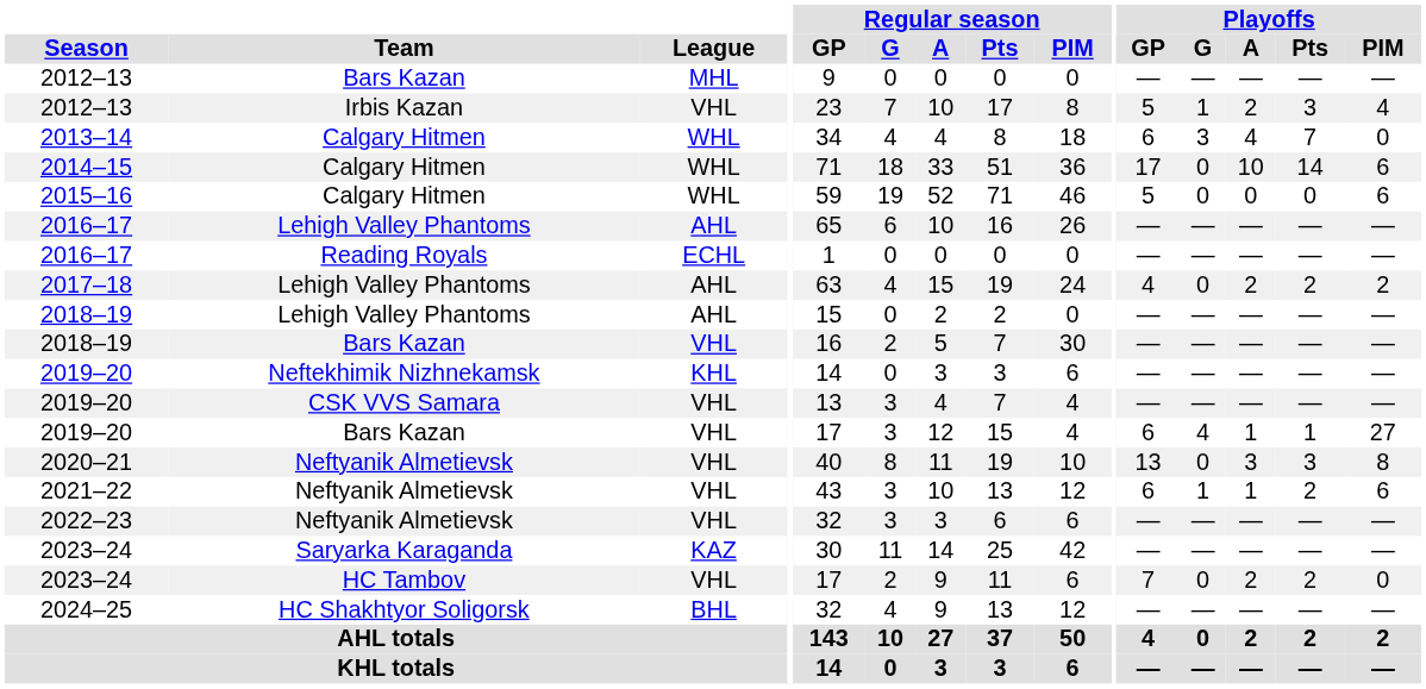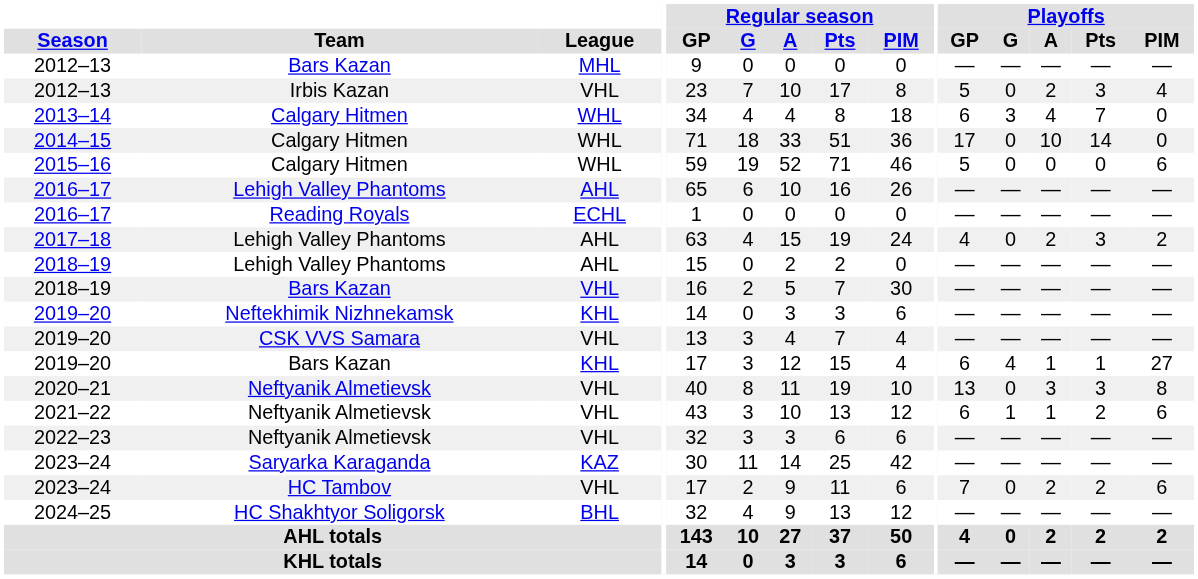 <table border="0" cellpadding="1" cellspacing="0" style="text-align:center; width:60em">
 <tr bgcolor="#e0e0e0">
 <th colspan="3" bgcolor="#ffffff"></th>
 <th rowspan="96" bgcolor="#ffffff"></th>
 <th colspan="5"><a href='#'>Regular season</a></th>
 <th rowspan="96" bgcolor="#ffffff"></th>
 <th colspan="5"><a href='#'>Playoffs</a></th>
 </tr>
 <tr bgcolor="#e0e0e0">
 <th><a href='#'>Season</a></th>
 <th>Team</th>
 <th>League</th>
 <th>GP</th>
 <th><a href='#'>G</a></th>
 <th><a href='#'>A</a></th>
 <th><a href='#'>Pts</a></th>
 <th><a href='#'>PIM</a></th>
 <th>GP</th>
 <th>G</th>
 <th>A</th>
 <th>Pts</th>
 <th>PIM</th>
 </tr>
 <tr>
 <td>2012–13</td>
 <td><a href='#'>Bars Kazan</a></td>
 <td><a href='#'>MHL</a></td>
 <td>9</td>
 <td>0</td>
 <td>0</td>
 <td>0</td>
 <td>0</td>
 <td>—</td>
 <td>—</td>
 <td>—</td>
 <td>—</td>
 <td>—</td>
 </tr>
 <tr bgcolor="#f0f0f0">
 <td>2012–13</td>
 <td>Irbis Kazan</td>
 <td>VHL</td>
 <td>23</td>
 <td>7</td>
 <td>10</td>
 <td>17</td>
 <td>8</td>
 <td>5</td>
-<td>1</td>
+<td>0</td>
 <td>2</td>
 <td>3</td>
 <td>4</td>
 </tr>
 <tr>
 <td><a href='#'>2013–14</a></td>
 <td><a href='#'>Calgary Hitmen</a></td>
 <td><a href='#'>WHL</a></td>
 <td>34</td>
 <td>4</td>
 <td>4</td>
 <td>8</td>
 <td>18</td>
 <td>6</td>
 <td>3</td>
 <td>4</td>
 <td>7</td>
 <td>0</td>
 </tr>
 <tr bgcolor="#f0f0f0">
 <td><a href='#'>2014–15</a></td>
 <td>Calgary Hitmen</td>
 <td>WHL</td>
 <td>71</td>
 <td>18</td>
 <td>33</td>
 <td>51</td>
 <td>36</td>
 <td>17</td>
 <td>0</td>
 <td>10</td>
 <td>14</td>
-<td>6</td>
+<td>0</td>
 </tr>
 <tr>
 <td><a href='#'>2015–16</a></td>
 <td>Calgary Hitmen</td>
 <td>WHL</td>
 <td>59</td>
 <td>19</td>
 <td>52</td>
 <td>71</td>
 <td>46</td>
 <td>5</td>
 <td>0</td>
 <td>0</td>
 <td>0</td>
 <td>6</td>
 </tr>
 <tr bgcolor="#f0f0f0">
 <td><a href='#'>2016–17</a></td>
 <td><a href='#'>Lehigh Valley Phantoms</a></td>
 <td><a href='#'>AHL</a></td>
 <td>65</td>
 <td>6</td>
 <td>10</td>
 <td>16</td>
 <td>26</td>
 <td>—</td>
 <td>—</td>
 <td>—</td>
 <td>—</td>
 <td>—</td>
 </tr>
 <tr>
 <td><a href='#'>2016–17</a></td>
 <td><a href='#'>Reading Royals</a></td>
 <td><a href='#'>ECHL</a></td>
 <td>1</td>
 <td>0</td>
 <td>0</td>
 <td>0</td>
 <td>0</td>
 <td>—</td>
 <td>—</td>
 <td>—</td>
 <td>—</td>
 <td>—</td>
 </tr>
 <tr bgcolor="#f0f0f0">
 <td><a href='#'>2017–18</a></td>
 <td>Lehigh Valley Phantoms</td>
 <td>AHL</td>
 <td>63</td>
 <td>4</td>
 <td>15</td>
 <td>19</td>
 <td>24</td>
 <td>4</td>
 <td>0</td>
 <td>2</td>
-<td>2</td>
+<td>3</td>
 <td>2</td>
 </tr>
 <tr>
 <td><a href='#'>2018–19</a></td>
 <td>Lehigh Valley Phantoms</td>
 <td>AHL</td>
 <td>15</td>
 <td>0</td>
 <td>2</td>
 <td>2</td>
 <td>0</td>
 <td>—</td>
 <td>—</td>
 <td>—</td>
 <td>—</td>
 <td>—</td>
 </tr>
 <tr bgcolor="#f0f0f0">
 <td>2018–19</td>
 <td><a href='#'>Bars Kazan</a></td>
 <td><a href='#'>VHL</a></td>
 <td>16</td>
 <td>2</td>
 <td>5</td>
 <td>7</td>
 <td>30</td>
 <td>—</td>
 <td>—</td>
 <td>—</td>
 <td>—</td>
 <td>—</td>
 </tr>
 <tr>
 <td><a href='#'>2019–20</a></td>
 <td><a href='#'>Neftekhimik Nizhnekamsk</a></td>
 <td><a href='#'>KHL</a></td>
 <td>14</td>
 <td>0</td>
 <td>3</td>
 <td>3</td>
 <td>6</td>
 <td>—</td>
 <td>—</td>
 <td>—</td>
 <td>—</td>
 <td>—</td>
 </tr>
 <tr bgcolor="#f0f0f0">
 <td>2019–20</td>
 <td><a href='#'>CSK VVS Samara</a></td>
 <td>VHL</td>
 <td>13</td>
 <td>3</td>
 <td>4</td>
 <td>7</td>
 <td>4</td>
 <td>—</td>
 <td>—</td>
 <td>—</td>
 <td>—</td>
 <td>—</td>
 </tr>
 <tr>
 <td>2019–20</td>
 <td>Bars Kazan</td>
-<td>VHL</td>
+<td><a href='#'>KHL</a></td>
 <td>17</td>
 <td>3</td>
 <td>12</td>
 <td>15</td>
 <td>4</td>
 <td>6</td>
 <td>4</td>
 <td>1</td>
 <td>1</td>
 <td>27</td>
 </tr>
 <tr bgcolor="#f0f0f0">
 <td>2020–21</td>
 <td><a href='#'>Neftyanik Almetievsk</a></td>
 <td>VHL</td>
 <td>40</td>
 <td>8</td>
 <td>11</td>
 <td>19</td>
 <td>10</td>
 <td>13</td>
 <td>0</td>
 <td>3</td>
 <td>3</td>
 <td>8</td>
 </tr>
 <tr>
 <td>2021–22</td>
 <td>Neftyanik Almetievsk</td>
 <td>VHL</td>
 <td>43</td>
 <td>3</td>
 <td>10</td>
 <td>13</td>
 <td>12</td>
 <td>6</td>
 <td>1</td>
 <td>1</td>
 <td>2</td>
 <td>6</td>
 </tr>
 <tr bgcolor="#f0f0f0">
 <td>2022–23</td>
 <td>Neftyanik Almetievsk</td>
 <td>VHL</td>
 <td>32</td>
 <td>3</td>
 <td>3</td>
 <td>6</td>
 <td>6</td>
 <td>—</td>
 <td>—</td>
 <td>—</td>
 <td>—</td>
 <td>—</td>
 </tr>
 <tr>
 <td>2023–24</td>
 <td><a href='#'>Saryarka Karaganda</a></td>
 <td><a href='#'>KAZ</a></td>
 <td>30</td>
 <td>11</td>
 <td>14</td>
 <td>25</td>
 <td>42</td>
 <td>—</td>
 <td>—</td>
 <td>—</td>
 <td>—</td>
 <td>—</td>
 </tr>
 <tr bgcolor="#f0f0f0">
 <td>2023–24</td>
 <td><a href='#'>HC Tambov</a></td>
 <td>VHL</td>
 <td>17</td>
 <td>2</td>
 <td>9</td>
 <td>11</td>
 <td>6</td>
 <td>7</td>
 <td>0</td>
 <td>2</td>
 <td>2</td>
-<td>0</td>
+<td>6</td>
 </tr>
 <tr>
 <td>2024–25</td>
 <td><a href='#'>HC Shakhtyor Soligorsk</a></td>
 <td><a href='#'>BHL</a></td>
 <td>32</td>
 <td>4</td>
 <td>9</td>
 <td>13</td>
 <td>12</td>
 <td>—</td>
 <td>—</td>
 <td>—</td>
 <td>—</td>
 <td>—</td>
 </tr>
 <tr bgcolor="#e0e0e0">
 <th colspan="3">AHL totals</th>
 <th>143</th>
 <th>10</th>
 <th>27</th>
 <th>37</th>
 <th>50</th>
 <th>4</th>
 <th>0</th>
 <th>2</th>
 <th>2</th>
 <th>2</th>
 </tr>
 <tr bgcolor="#e0e0e0">
 <th colspan="3">KHL totals</th>
 <th>14</th>
 <th>0</th>
 <th>3</th>
 <th>3</th>
 <th>6</th>
 <th>—</th>
 <th>—</th>
 <th>—</th>
 <th>—</th>
 <th>—</th>
 </tr>
 </table>
